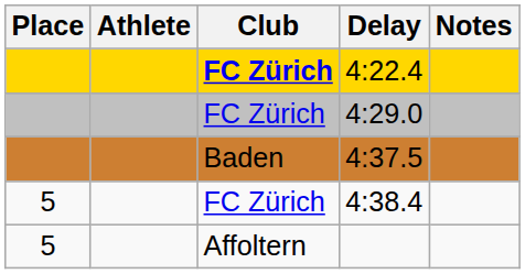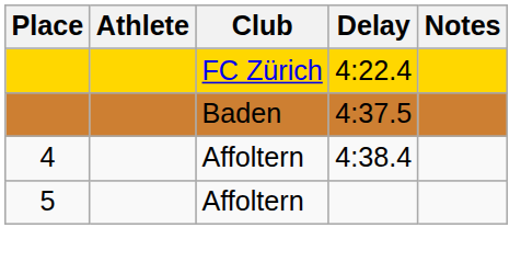 <table class="wikitable sortable">
 <tr>
 <th>Place</th>
 <th>Athlete</th>
 <th>Club</th>
 <th>Delay</th>
 <th>Notes</th>
 </tr>
 <tr style="background:gold;">
 <td align=center></td>
 <td></td>
-<td><strong><a href='#'>FC Zürich</a></strong></td>
+<td><a href='#'>FC Zürich</a></td>
 <td align=center>4:22.4</td>
-<td></td>
-</tr>
-<tr style="background:silver;">
-<td align=center></td>
-<td></td>
-<td><a href='#'>FC Zürich</a></td>
-<td align=center>4:29.0</td>
 <td></td>
 </tr>
 <tr style="background:#CD7F32;">
 <td align=center></td>
 <td></td>
 <td>Baden</td>
 <td align=center>4:37.5</td>
 <td></td>
 </tr>
 <tr>
-<td align=center>5</td>
+<td align=center>4</td>
 <td></td>
-<td><a href='#'>FC Zürich</a></td>
+<td>Affoltern</td>
 <td align=center>4:38.4</td>
 <td></td>
 </tr>
 <tr>
 <td align=center>5</td>
 <td></td>
 <td>Affoltern</td>
 <td></td>
 <td></td>
 </tr>
 </table>
